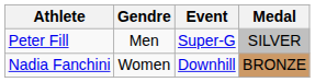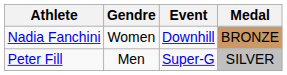 <table class="wikitable" style="width:; font-size:100%; text-align:center;">
 <tr>
 <th>Athlete</th>
 <th>Gendre</th>
 <th>Event</th>
 <th>Medal</th>
 </tr>
 <tr>
+<td align=left><a href='#'>Nadia Fanchini</a></td>
+<td>Women</td>
+<td><a href='#'>Downhill</a></td>
+<td bgcolor=cc9966>BRONZE</td>
+</tr>
+<tr>
 <td align=left><a href='#'>Peter Fill</a></td>
 <td>Men</td>
 <td><a href='#'>Super-G</a></td>
 <td bgcolor=silver>SILVER</td>
 </tr>
-<tr>
-<td align=left><a href='#'>Nadia Fanchini</a></td>
-<td>Women</td>
-<td><a href='#'>Downhill</a></td>
-<td bgcolor=cc9966>BRONZE</td>
-</tr>
 </table>
